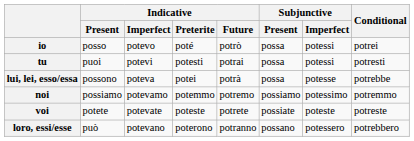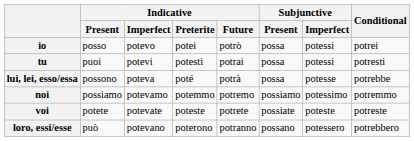 <table class="wikitable collapsible autocollapse" border="1">
 <tr>
 <th rowspan="2"></th>
 <th style="text-align: center;" colspan="4">Indicative</th>
 <th style="text-align: center;" colspan="2">Subjunctive</th>
 <th style="text-align: center;" rowspan="2">Conditional</th>
 </tr>
 <tr>
 <th>Present</th>
 <th>Imperfect</th>
 <th>Preterite</th>
 <th>Future</th>
 <th>Present</th>
 <th>Imperfect</th>
 </tr>
 <tr>
 <th>io</th>
 <td>posso</td>
 <td>potevo</td>
-<td>poté</td>
+<td>potei</td>
 <td>potrò</td>
 <td>possa</td>
 <td>potessi</td>
 <td>potrei</td>
 </tr>
 <tr>
 <th>tu</th>
 <td>puoi</td>
 <td>potevi</td>
 <td>potesti</td>
 <td>potrai</td>
 <td>possa</td>
 <td>potessi</td>
 <td>potresti</td>
 </tr>
 <tr>
 <th>lui, lei, esso/essa</th>
 <td>possono</td>
 <td>poteva</td>
-<td>potei</td>
+<td>poté</td>
 <td>potrà</td>
 <td>possa</td>
 <td>potesse</td>
 <td>potrebbe</td>
 </tr>
 <tr>
 <th>noi</th>
 <td>possiamo</td>
 <td>potevamo</td>
 <td>potemmo</td>
 <td>potremo</td>
 <td>possiamo</td>
 <td>potessimo</td>
 <td>potremmo</td>
 </tr>
 <tr>
 <th>voi</th>
 <td>potete</td>
 <td>potevate</td>
 <td>poteste</td>
 <td>potrete</td>
 <td>possiate</td>
 <td>poteste</td>
 <td>potreste</td>
 </tr>
 <tr>
 <th>loro, essi/esse</th>
 <td>può</td>
 <td>potevano</td>
 <td>poterono</td>
 <td>potranno</td>
 <td>possano</td>
 <td>potessero</td>
 <td>potrebbero</td>
 </tr>
 </table>
